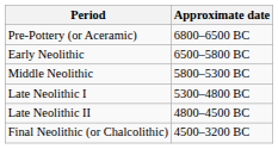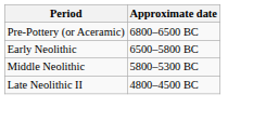 <table class="wikitable">
 <tr>
 <th>Period</th>
 <th>Approximate date</th>
 </tr>
 <tr>
 <td>Pre-Pottery (or Aceramic)</td>
 <td>6800–6500 BC</td>
 </tr>
 <tr>
 <td>Early Neolithic</td>
 <td>6500–5800 BC</td>
 </tr>
 <tr>
 <td>Middle Neolithic</td>
 <td>5800–5300 BC</td>
 </tr>
 <tr>
-<td>Late Neolithic I</td>
-<td>5300–4800 BC</td>
-</tr>
-<tr>
 <td>Late Neolithic II</td>
 <td>4800–4500 BC</td>
 </tr>
-<tr>
-<td>Final Neolithic (or Chalcolithic)</td>
-<td>4500–3200 BC</td>
-</tr>
 </table>
